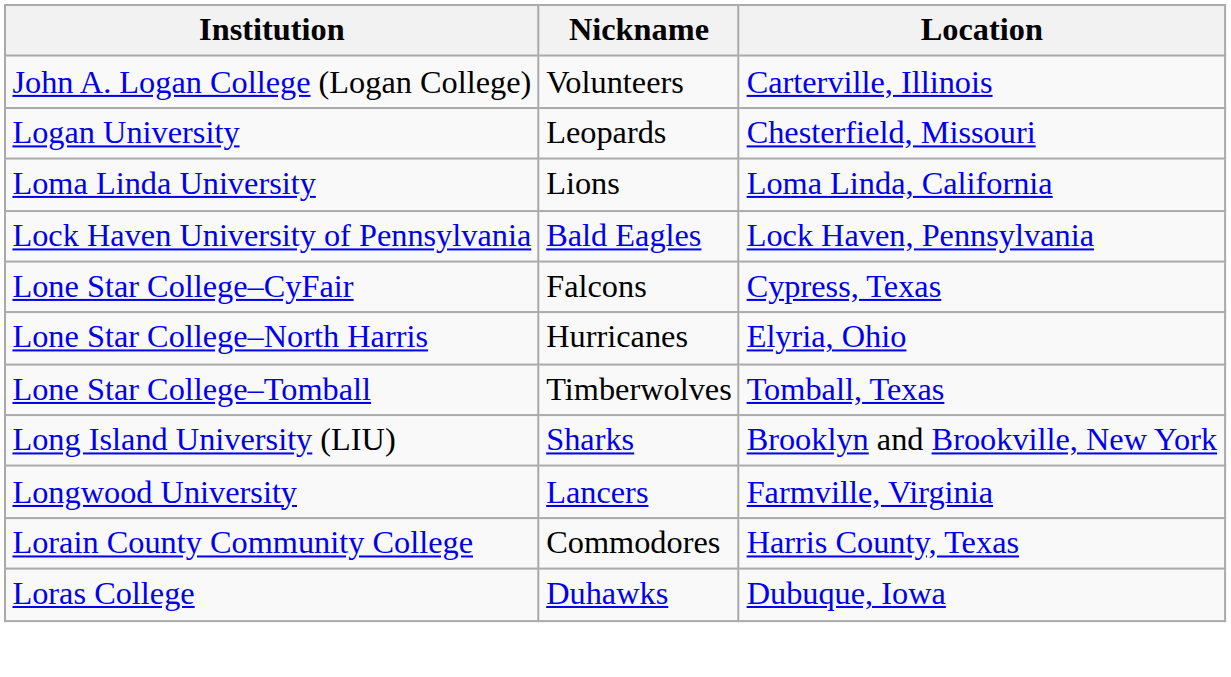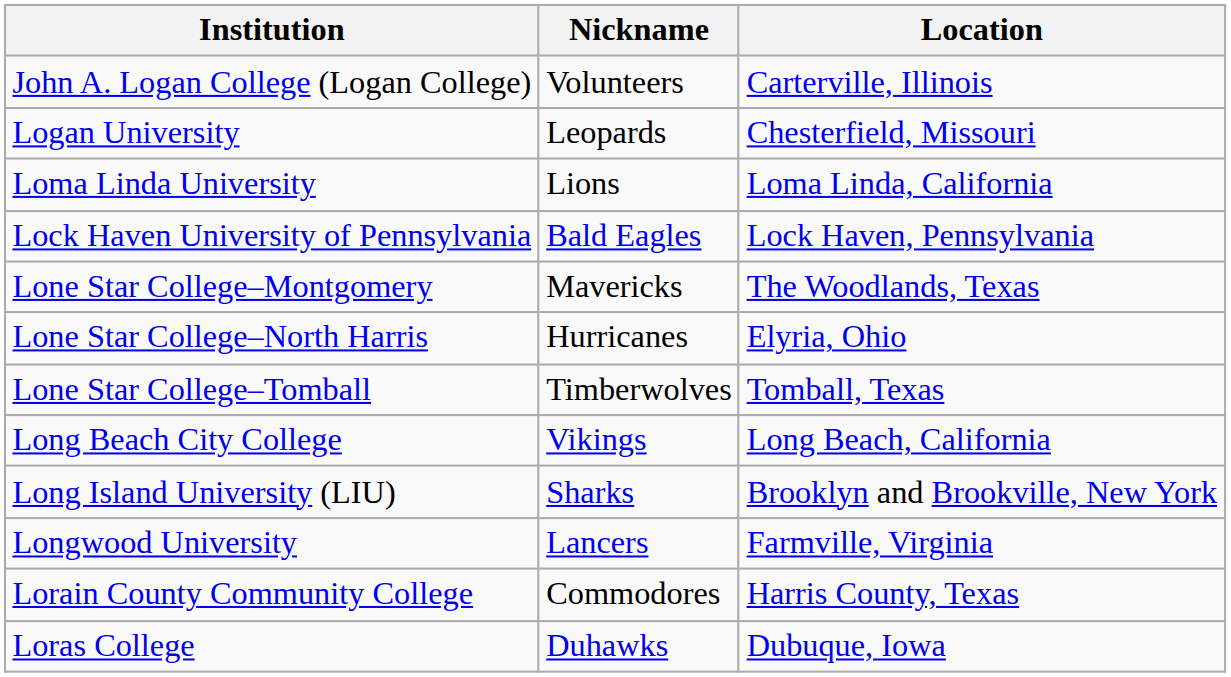 <table class="wikitable">
 <tr>
 <th>Institution</th>
 <th>Nickname</th>
 <th>Location</th>
 </tr>
 <tr>
 <td><a href='#'>John A. Logan College</a> (Logan College)</td>
 <td>Volunteers</td>
 <td><a href='#'>Carterville, Illinois</a></td>
 </tr>
 <tr>
 <td><a href='#'>Logan University</a></td>
 <td>Leopards</td>
 <td><a href='#'>Chesterfield, Missouri</a></td>
 </tr>
 <tr>
 <td><a href='#'>Loma Linda University</a></td>
 <td>Lions</td>
 <td><a href='#'>Loma Linda, California</a></td>
 </tr>
 <tr>
 <td><a href='#'>Lock Haven University of Pennsylvania</a></td>
 <td><a href='#'>Bald Eagles</a></td>
 <td><a href='#'>Lock Haven, Pennsylvania</a></td>
 </tr>
 <tr>
-<td><a href='#'>Lone Star College–CyFair</a></td>
-<td>Falcons</td>
-<td><a href='#'>Cypress, Texas</a></td>
+<td><a href='#'>Lone Star College–Montgomery</a></td>
+<td>Mavericks</td>
+<td><a href='#'>The Woodlands, Texas</a></td>
 </tr>
 <tr>
 <td><a href='#'>Lone Star College–North Harris</a></td>
 <td>Hurricanes</td>
 <td><a href='#'>Elyria, Ohio</a></td>
 </tr>
 <tr>
 <td><a href='#'>Lone Star College–Tomball</a></td>
 <td>Timberwolves</td>
 <td><a href='#'>Tomball, Texas</a></td>
+</tr>
+<tr>
+<td><a href='#'>Long Beach City College</a></td>
+<td><a href='#'>Vikings</a></td>
+<td><a href='#'>Long Beach, California</a></td>
 </tr>
 <tr>
 <td><a href='#'>Long Island University</a> (LIU)</td>
 <td><a href='#'>Sharks</a></td>
 <td><a href='#'>Brooklyn</a> and <a href='#'>Brookville, New York</a></td>
 </tr>
 <tr>
 <td><a href='#'>Longwood University</a></td>
 <td><a href='#'>Lancers</a></td>
 <td><a href='#'>Farmville, Virginia</a></td>
 </tr>
 <tr>
 <td><a href='#'>Lorain County Community College</a></td>
 <td>Commodores</td>
 <td><a href='#'>Harris County, Texas</a></td>
 </tr>
 <tr>
 <td><a href='#'>Loras College</a></td>
 <td><a href='#'>Duhawks</a></td>
 <td><a href='#'>Dubuque, Iowa</a></td>
 </tr>
 </table>
